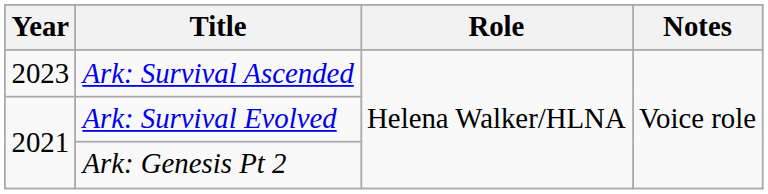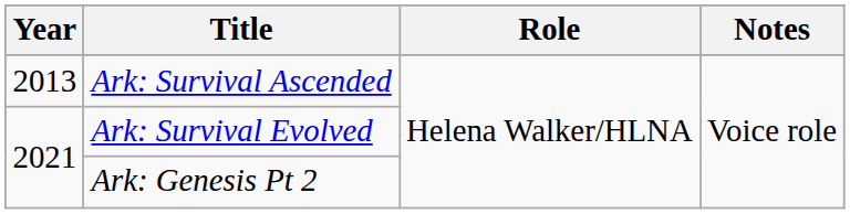 <table class="wikitable sortable">
 <tr>
 <th>Year</th>
 <th>Title</th>
 <th>Role</th>
 <th class="unsortable">Notes</th>
 </tr>
 <tr>
-<td>2023</td>
+<td>2013</td>
 <td><em><a href='#'>Ark: Survival Ascended</a></em></td>
 <td rowspan="3">Helena Walker/HLNA</td>
 <td rowspan="3">Voice role</td>
 </tr>
 <tr>
 <td rowspan="2">2021</td>
 <td><em><a href='#'>Ark: Survival Evolved</a></em></td>
 </tr>
 <tr>
 <td><em>Ark: Genesis Pt 2</em></td>
 </tr>
 </table>
